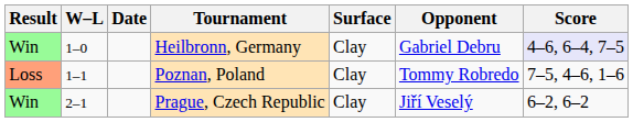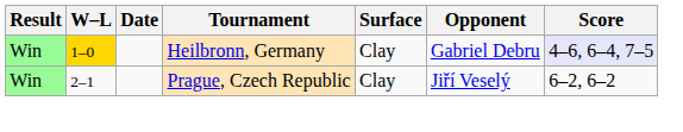 <table class="sortable wikitable nowrap">
 <tr>
 <th>Result</th>
 <th class="unsortable">W–L</th>
 <th>Date</th>
 <th>Tournament</th>
 <th>Surface</th>
 <th>Opponent</th>
 <th class="unsortable">Score</th>
 </tr>
 <tr>
 <td bgcolor=98FB98>Win</td>
-<td><small>1–0</small></td>
+<td style="background: gold;"><small>1–0</small></td>
 <td><a href='#'></a></td>
 <td bgcolor="moccasin"><a href='#'>Heilbronn</a>, Germany</td>
 <td>Clay</td>
 <td> <a href='#'>Gabriel Debru</a></td>
 <td style="background: lavender;">4–6, 6–4, 7–5</td>
-</tr>
-<tr>
-<td bgcolor=ffa07a>Loss</td>
-<td><small>1–1</small></td>
-<td><a href='#'></a></td>
-<td bgcolor="moccasin"><a href='#'>Poznan</a>, Poland</td>
-<td>Clay</td>
-<td> <a href='#'>Tommy Robredo</a></td>
-<td>7–5, 4–6, 1–6</td>
 </tr>
 <tr>
 <td bgcolor=98FB98>Win</td>
 <td><small>2–1</small></td>
 <td><a href='#'></a></td>
 <td style="background:moccasin;"><a href='#'>Prague</a>, Czech Republic</td>
 <td>Clay</td>
 <td> <a href='#'>Jiří Veselý</a></td>
 <td>6–2, 6–2</td>
 </tr>
 </table>
